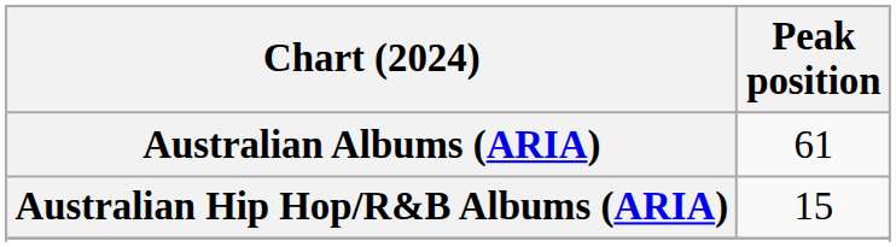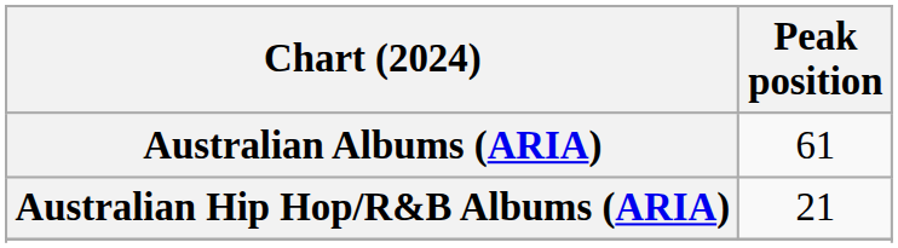 <table class="wikitable sortable plainrowheaders" style="text-align:center">
 <tr>
 <th scope="col">Chart (2024)</th>
 <th scope="col">Peak<br>position</th>
 </tr>
 <tr>
 <th scope="row">Australian Albums (<a href='#'>ARIA</a>)</th>
 <td>61</td>
 </tr>
 <tr>
 <th scope="row">Australian Hip Hop/R&B Albums (<a href='#'>ARIA</a>)</th>
-<td>15</td>
+<td>21</td>
 </tr>
 <tr>
 </tr>
 <tr>
 </tr>
 <tr>
 </tr>
 <tr>
 </tr>
 <tr>
 </tr>
 <tr>
 </tr>
 <tr>
 </tr>
 <tr>
 </tr>
 <tr>
 </tr>
 <tr>
 </tr>
 </table>
